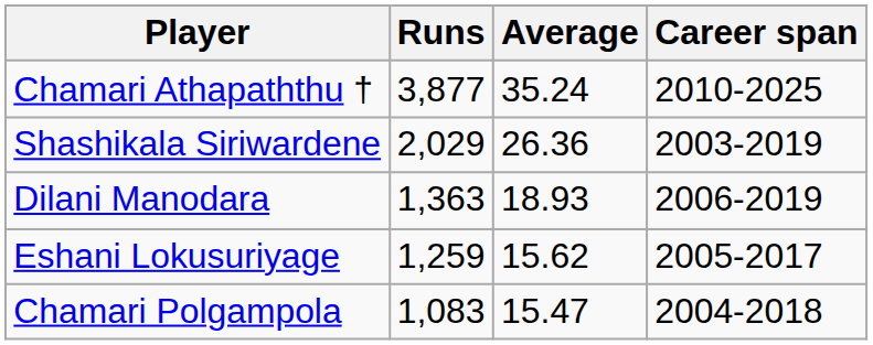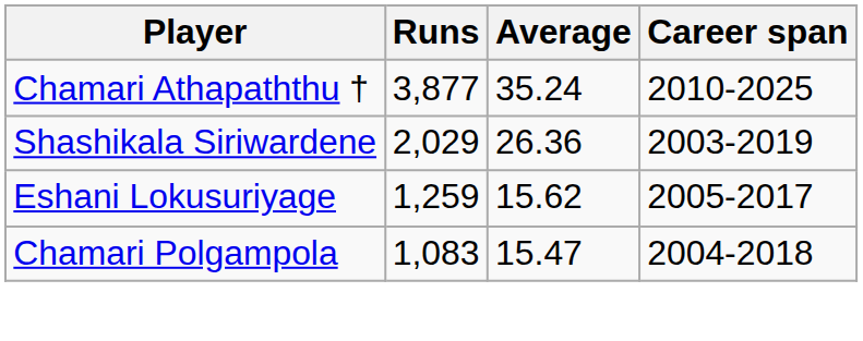 <table class="wikitable">
 <tr>
 <th>Player</th>
 <th>Runs</th>
 <th>Average</th>
 <th>Career span</th>
 </tr>
 <tr>
 <td><a href='#'>Chamari Athapaththu</a> †</td>
 <td>3,877</td>
 <td>35.24</td>
 <td>2010-2025</td>
 </tr>
 <tr>
 <td><a href='#'>Shashikala Siriwardene</a></td>
 <td>2,029</td>
 <td>26.36</td>
 <td>2003-2019</td>
 </tr>
 <tr>
-<td><a href='#'>Dilani Manodara</a></td>
-<td>1,363</td>
-<td>18.93</td>
-<td>2006-2019</td>
-</tr>
-<tr>
 <td><a href='#'>Eshani Lokusuriyage</a></td>
 <td>1,259</td>
 <td>15.62</td>
 <td>2005-2017</td>
 </tr>
 <tr>
 <td><a href='#'>Chamari Polgampola</a></td>
 <td>1,083</td>
 <td>15.47</td>
 <td>2004-2018</td>
 </tr>
 </table>
